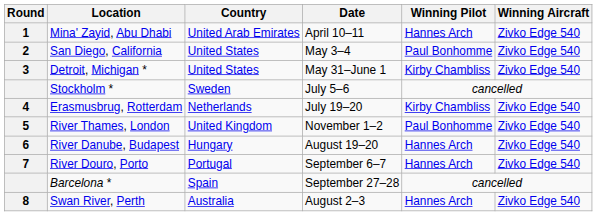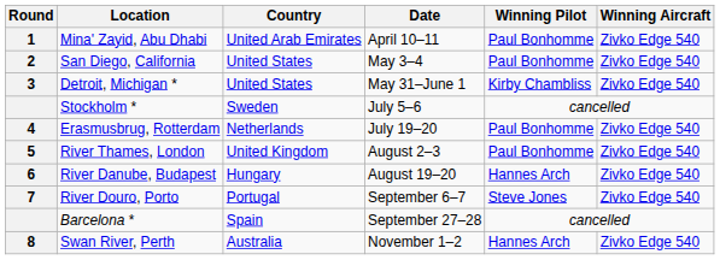 <table class="wikitable">
 <tr>
 <th>Round</th>
 <th>Location</th>
 <th>Country</th>
 <th>Date</th>
 <th>Winning Pilot</th>
 <th>Winning Aircraft</th>
 </tr>
 <tr>
 <th>1</th>
 <td> <a href='#'>Mina' Zayid</a>, <a href='#'>Abu Dhabi</a></td>
 <td><a href='#'>United Arab Emirates</a></td>
 <td>April 10–11</td>
-<td> <a href='#'>Hannes Arch</a></td>
+<td> <a href='#'>Paul Bonhomme</a></td>
 <td><a href='#'>Zivko Edge 540</a></td>
 </tr>
 <tr>
 <th>2</th>
 <td> <a href='#'>San Diego</a>, <a href='#'>California</a></td>
 <td><a href='#'>United States</a></td>
 <td>May 3–4</td>
 <td> <a href='#'>Paul Bonhomme</a></td>
 <td><a href='#'>Zivko Edge 540</a></td>
 </tr>
 <tr>
 <th>3</th>
 <td> <a href='#'>Detroit</a>, <a href='#'>Michigan</a> *</td>
 <td><a href='#'>United States</a></td>
 <td>May 31–June 1</td>
 <td> <a href='#'>Kirby Chambliss</a></td>
 <td><a href='#'>Zivko Edge 540</a></td>
 </tr>
 <tr>
 <th></th>
 <td> <a href='#'>Stockholm</a> *</td>
 <td><a href='#'>Sweden</a></td>
 <td>July 5–6</td>
 <td colspan=2 align=center><em>cancelled</em></td>
 </tr>
 <tr>
 <th>4</th>
 <td> <a href='#'>Erasmusbrug</a>, <a href='#'>Rotterdam</a></td>
 <td><a href='#'>Netherlands</a></td>
 <td>July 19–20</td>
-<td> <a href='#'>Kirby Chambliss</a></td>
+<td> <a href='#'>Paul Bonhomme</a></td>
 <td><a href='#'>Zivko Edge 540</a></td>
 </tr>
 <tr>
 <th>5</th>
 <td> <a href='#'>River Thames</a>, <a href='#'>London</a></td>
 <td><a href='#'>United Kingdom</a></td>
-<td>November 1–2</td>
+<td>August 2–3</td>
 <td> <a href='#'>Paul Bonhomme</a></td>
 <td><a href='#'>Zivko Edge 540</a></td>
 </tr>
 <tr>
 <th>6</th>
 <td> <a href='#'>River Danube</a>, <a href='#'>Budapest</a></td>
 <td><a href='#'>Hungary</a></td>
 <td>August 19–20</td>
 <td> <a href='#'>Hannes Arch</a></td>
 <td><a href='#'>Zivko Edge 540</a></td>
 </tr>
 <tr>
 <th>7</th>
 <td> <a href='#'>River Douro</a>, <a href='#'>Porto</a></td>
 <td><a href='#'>Portugal</a></td>
 <td>September 6–7</td>
-<td> <a href='#'>Hannes Arch</a></td>
+<td> <a href='#'>Steve Jones</a></td>
 <td><a href='#'>Zivko Edge 540</a></td>
 </tr>
 <tr>
 <th></th>
 <td> <em>Barcelona</em> *</td>
 <td><a href='#'>Spain</a></td>
 <td>September 27–28</td>
 <td colspan=2 align=center><em>cancelled</em></td>
 </tr>
 <tr>
 <th>8</th>
 <td> <a href='#'>Swan River</a>, <a href='#'>Perth</a></td>
 <td><a href='#'>Australia</a></td>
-<td>August 2–3</td>
+<td>November 1–2</td>
 <td> <a href='#'>Hannes Arch</a></td>
 <td><a href='#'>Zivko Edge 540</a></td>
 </tr>
 </table>
